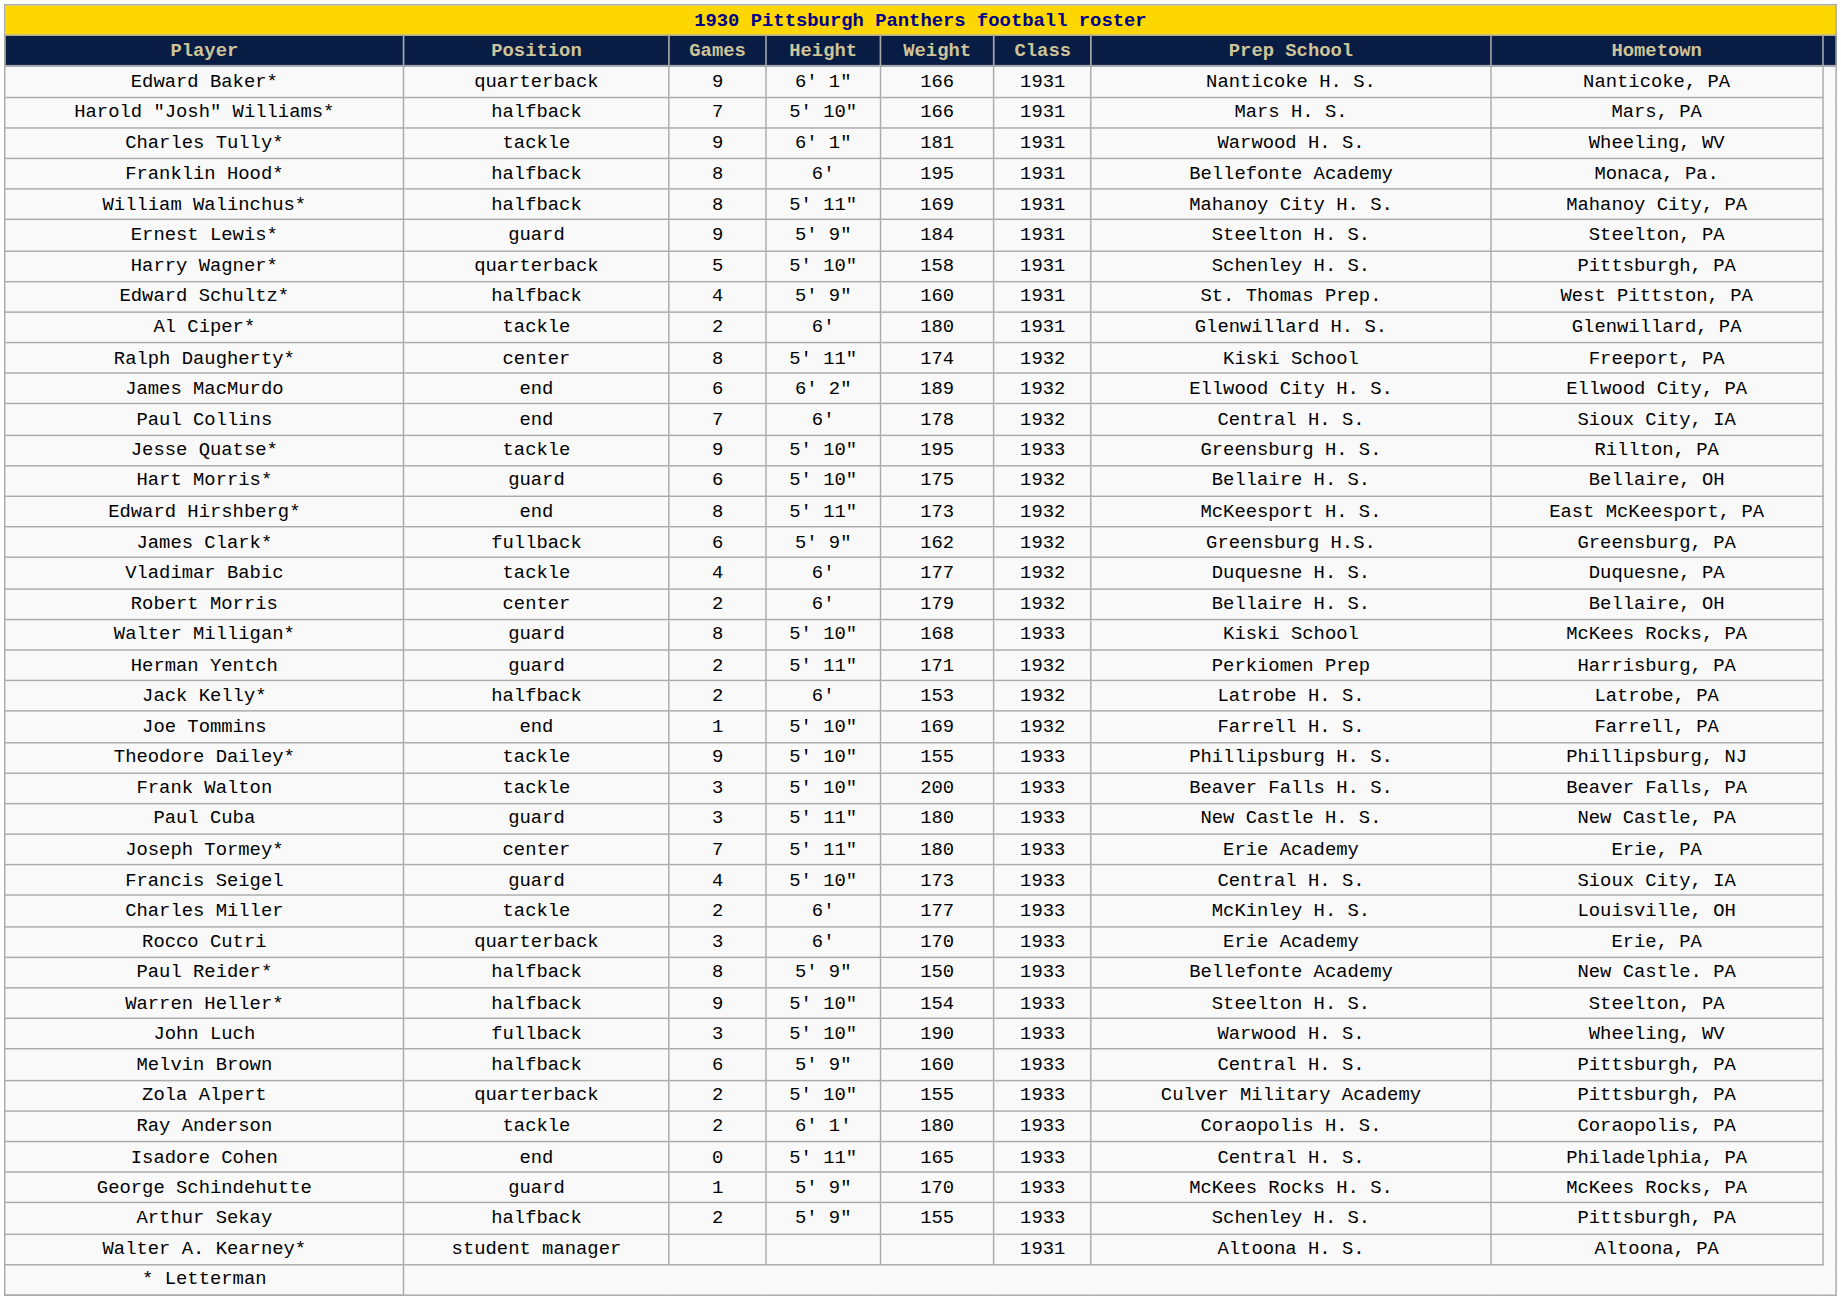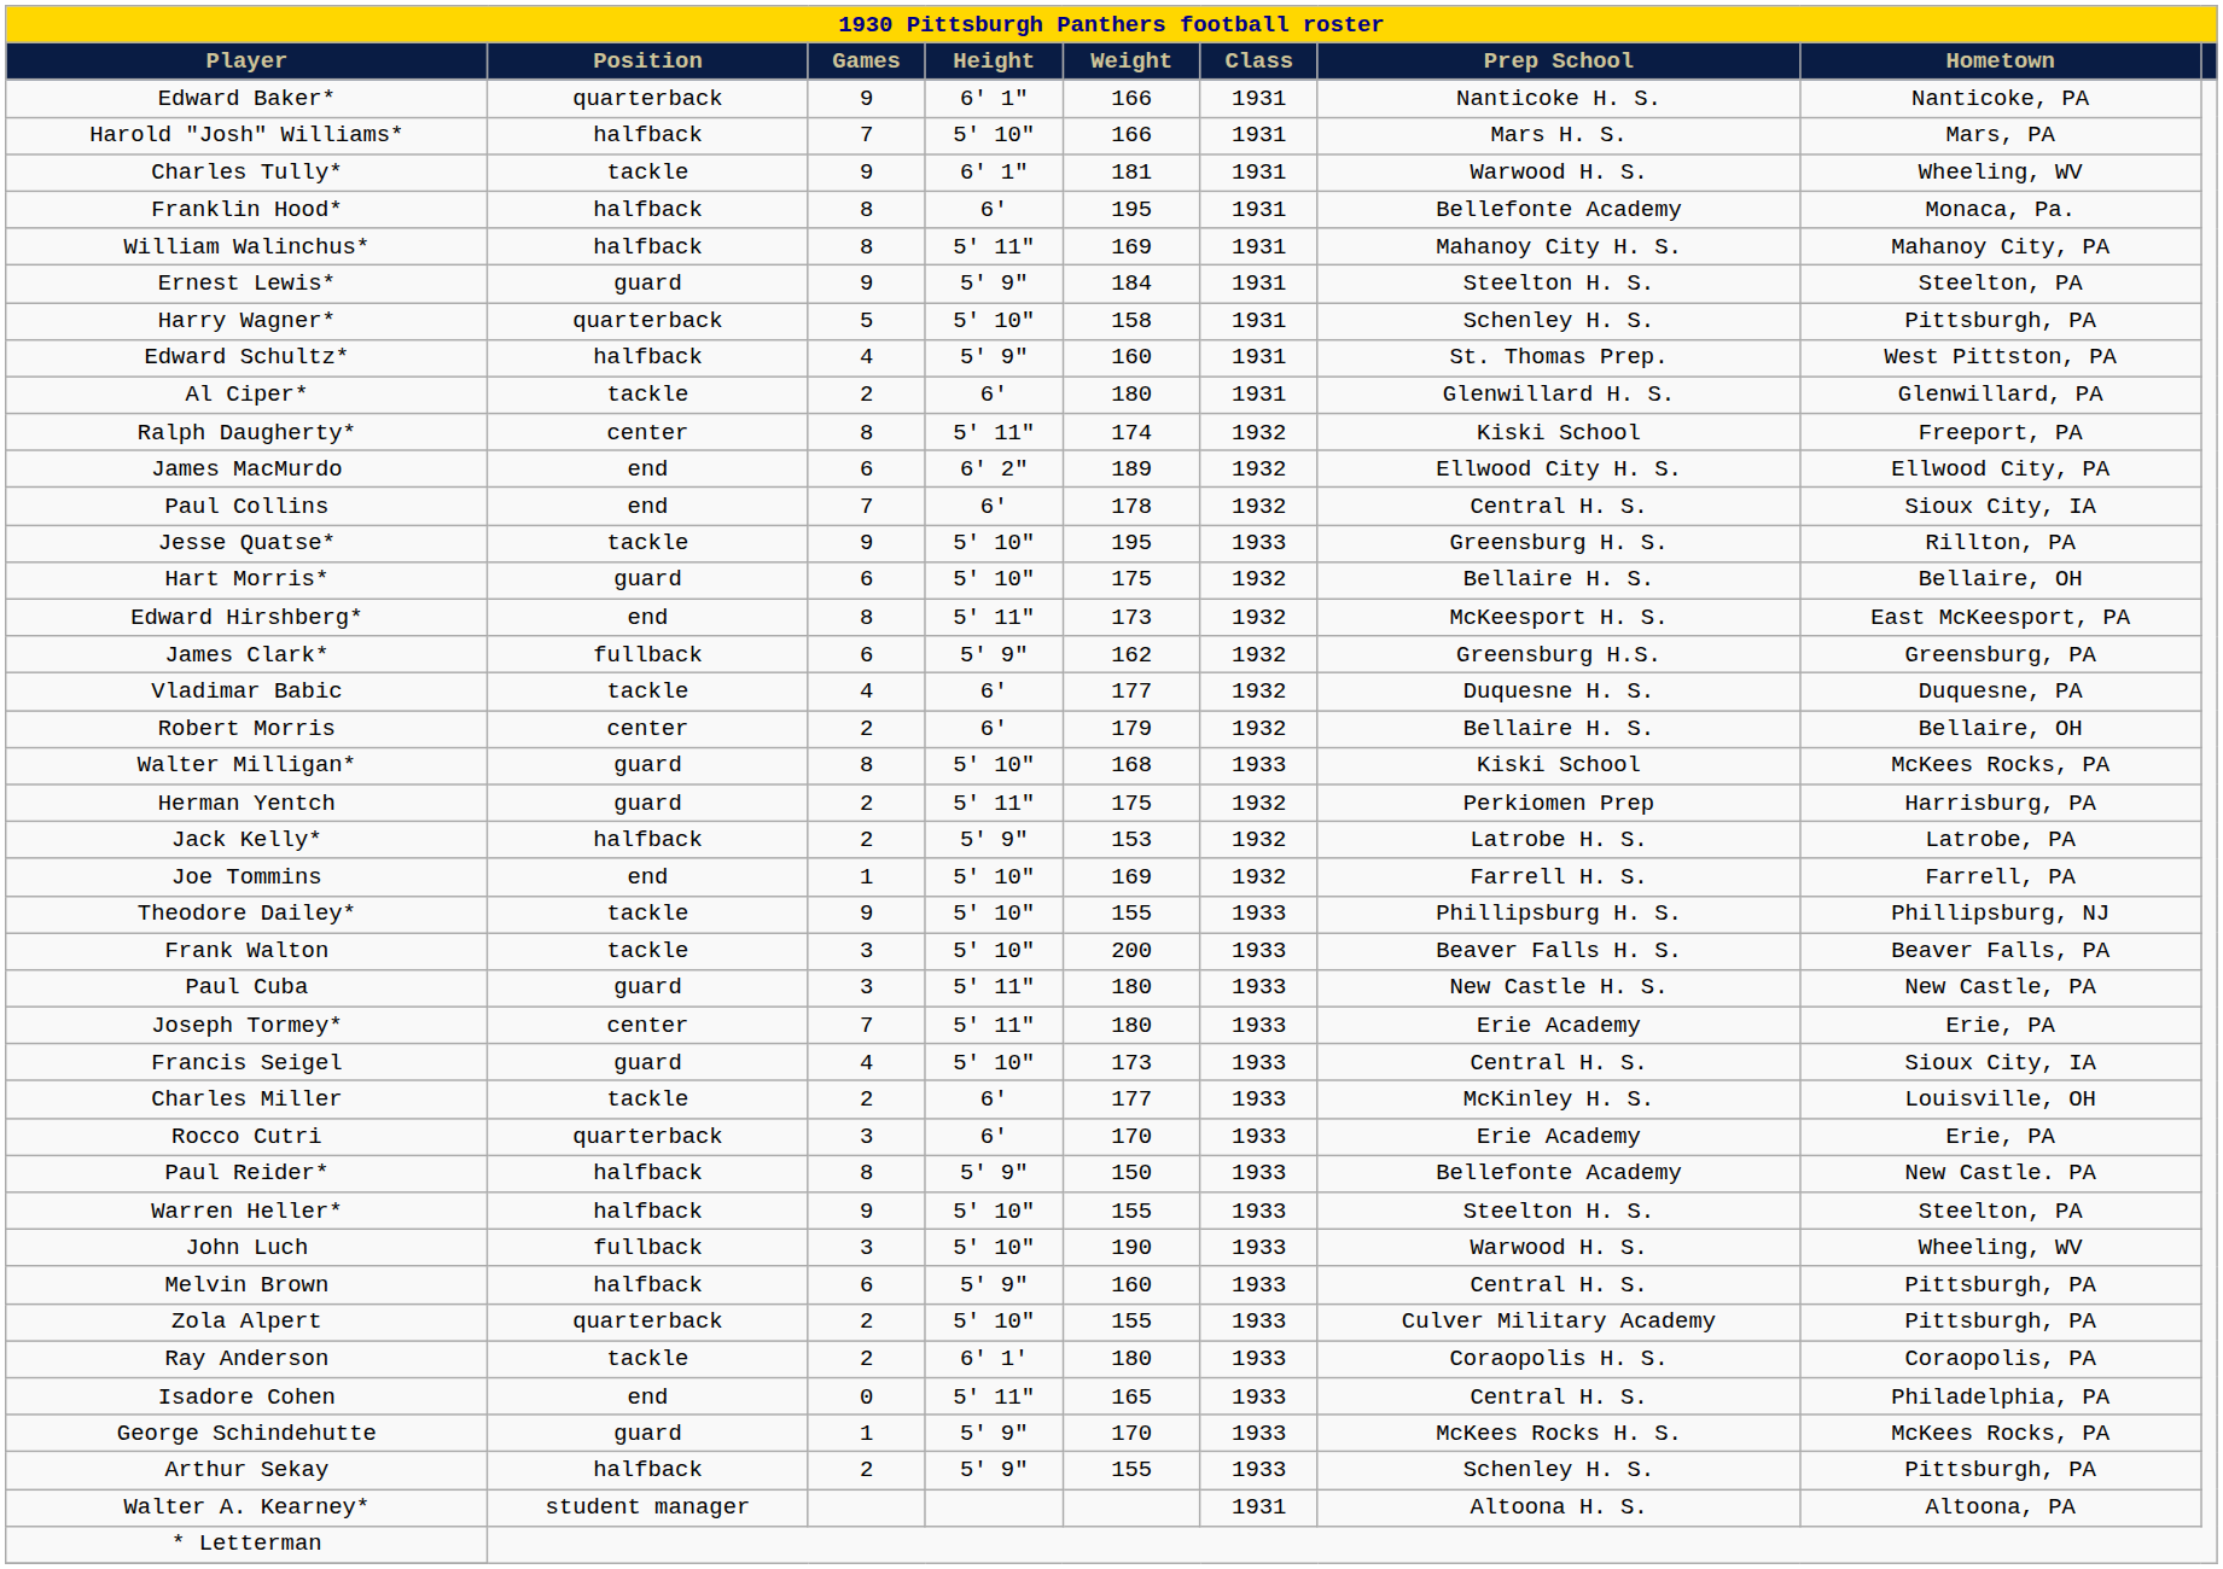 <table class="wikitable collapsible collapsed" style="margin: left; text-align:right; width:100%;">
 <tr>
 <th colspan="10" ; style="background:gold; color:darkblue; text-align: center;"><strong>1930 Pittsburgh Panthers football roster</strong></th>
 </tr>
 <tr align="center"  style="background:#091C44; color:#CEC499;">
 <td><strong>Player</strong></td>
 <td><strong>Position</strong></td>
 <td><strong>Games</strong></td>
 <td><strong>Height</strong></td>
 <td><strong>Weight</strong></td>
 <td><strong>Class</strong></td>
 <td><strong>Prep School</strong></td>
 <td><strong>Hometown</strong></td>
 <td></td>
 </tr>
 <tr align="center" bgcolor="">
 <td>Edward Baker*</td>
 <td>quarterback</td>
 <td>9</td>
 <td>6' 1"</td>
 <td>166</td>
 <td>1931</td>
 <td>Nanticoke H. S.</td>
 <td>Nanticoke, PA</td>
 </tr>
 <tr align="center" bgcolor="">
 <td>Harold "Josh" Williams*</td>
 <td>halfback</td>
 <td>7</td>
 <td>5' 10"</td>
 <td>166</td>
 <td>1931</td>
 <td>Mars H. S.</td>
 <td>Mars, PA</td>
 </tr>
 <tr align="center" bgcolor="">
 <td>Charles Tully*</td>
 <td>tackle</td>
 <td>9</td>
 <td>6' 1"</td>
 <td>181</td>
 <td>1931</td>
 <td>Warwood H. S.</td>
 <td>Wheeling, WV</td>
 </tr>
 <tr align="center" bgcolor="">
 <td>Franklin Hood*</td>
 <td>halfback</td>
 <td>8</td>
 <td>6'</td>
 <td>195</td>
 <td>1931</td>
 <td>Bellefonte Academy</td>
 <td>Monaca, Pa.</td>
 </tr>
 <tr align="center" bgcolor="">
 <td>William Walinchus*</td>
 <td>halfback</td>
 <td>8</td>
 <td>5' 11"</td>
 <td>169</td>
 <td>1931</td>
 <td>Mahanoy City H. S.</td>
 <td>Mahanoy City, PA</td>
 </tr>
 <tr align="center" bgcolor="">
 <td>Ernest Lewis*</td>
 <td>guard</td>
 <td>9</td>
 <td>5' 9"</td>
 <td>184</td>
 <td>1931</td>
 <td>Steelton H. S.</td>
 <td>Steelton, PA</td>
 </tr>
 <tr align="center" bgcolor="">
 <td>Harry Wagner*</td>
 <td>quarterback</td>
 <td>5</td>
 <td>5' 10"</td>
 <td>158</td>
 <td>1931</td>
 <td>Schenley H. S.</td>
 <td>Pittsburgh, PA</td>
 </tr>
 <tr align="center" bgcolor="">
 <td>Edward Schultz*</td>
 <td>halfback</td>
 <td>4</td>
 <td>5' 9"</td>
 <td>160</td>
 <td>1931</td>
 <td>St. Thomas Prep.</td>
 <td>West Pittston, PA</td>
 </tr>
 <tr align="center" bgcolor="">
 <td>Al Ciper*</td>
 <td>tackle</td>
 <td>2</td>
 <td>6'</td>
 <td>180</td>
 <td>1931</td>
 <td>Glenwillard H. S.</td>
 <td>Glenwillard, PA</td>
 </tr>
 <tr align="center" bgcolor="">
 <td>Ralph Daugherty*</td>
 <td>center</td>
 <td>8</td>
 <td>5' 11"</td>
 <td>174</td>
 <td>1932</td>
 <td>Kiski School</td>
 <td>Freeport, PA</td>
 </tr>
 <tr align="center" bgcolor="">
 <td>James MacMurdo</td>
 <td>end</td>
 <td>6</td>
 <td>6' 2"</td>
 <td>189</td>
 <td>1932</td>
 <td>Ellwood City H. S.</td>
 <td>Ellwood City, PA</td>
 </tr>
 <tr align="center" bgcolor="">
 <td>Paul Collins</td>
 <td>end</td>
 <td>7</td>
 <td>6'</td>
 <td>178</td>
 <td>1932</td>
 <td>Central H. S.</td>
 <td>Sioux City, IA</td>
 </tr>
 <tr align="center" bgcolor="">
 <td>Jesse Quatse*</td>
 <td>tackle</td>
 <td>9</td>
 <td>5' 10"</td>
 <td>195</td>
 <td>1933</td>
 <td>Greensburg H. S.</td>
 <td>Rillton, PA</td>
 </tr>
 <tr align="center" bgcolor="">
 <td>Hart Morris*</td>
 <td>guard</td>
 <td>6</td>
 <td>5' 10"</td>
 <td>175</td>
 <td>1932</td>
 <td>Bellaire H. S.</td>
 <td>Bellaire, OH</td>
 </tr>
 <tr align="center" bgcolor="">
 <td>Edward Hirshberg*</td>
 <td>end</td>
 <td>8</td>
 <td>5' 11"</td>
 <td>173</td>
 <td>1932</td>
 <td>McKeesport H. S.</td>
 <td>East McKeesport, PA</td>
 </tr>
 <tr align="center" bgcolor="">
 <td>James Clark*</td>
 <td>fullback</td>
 <td>6</td>
 <td>5' 9"</td>
 <td>162</td>
 <td>1932</td>
 <td>Greensburg H.S.</td>
 <td>Greensburg, PA</td>
 </tr>
 <tr align="center" bgcolor="">
 <td>Vladimar Babic</td>
 <td>tackle</td>
 <td>4</td>
 <td>6'</td>
 <td>177</td>
 <td>1932</td>
 <td>Duquesne H. S.</td>
 <td>Duquesne, PA</td>
 </tr>
 <tr align="center" bgcolor="">
 <td>Robert Morris</td>
 <td>center</td>
 <td>2</td>
 <td>6'</td>
 <td>179</td>
 <td>1932</td>
 <td>Bellaire H. S.</td>
 <td>Bellaire, OH</td>
 </tr>
 <tr align="center" bgcolor="">
 <td>Walter Milligan*</td>
 <td>guard</td>
 <td>8</td>
 <td>5' 10"</td>
 <td>168</td>
 <td>1933</td>
 <td>Kiski School</td>
 <td>McKees Rocks, PA</td>
 </tr>
 <tr align="center" bgcolor="">
 <td>Herman Yentch</td>
 <td>guard</td>
 <td>2</td>
 <td>5' 11"</td>
-<td>171</td>
+<td>175</td>
 <td>1932</td>
 <td>Perkiomen Prep</td>
 <td>Harrisburg, PA</td>
 </tr>
 <tr align="center" bgcolor="">
 <td>Jack Kelly*</td>
 <td>halfback</td>
 <td>2</td>
-<td>6'</td>
+<td>5' 9"</td>
 <td>153</td>
 <td>1932</td>
 <td>Latrobe H. S.</td>
 <td>Latrobe, PA</td>
 </tr>
 <tr align="center" bgcolor="">
 <td>Joe Tommins</td>
 <td>end</td>
 <td>1</td>
 <td>5' 10"</td>
 <td>169</td>
 <td>1932</td>
 <td>Farrell H. S.</td>
 <td>Farrell, PA</td>
 </tr>
 <tr align="center" bgcolor="">
 <td>Theodore Dailey*</td>
 <td>tackle</td>
 <td>9</td>
 <td>5' 10"</td>
 <td>155</td>
 <td>1933</td>
 <td>Phillipsburg H. S.</td>
 <td>Phillipsburg, NJ</td>
 </tr>
 <tr align="center" bgcolor="">
 <td>Frank  Walton</td>
 <td>tackle</td>
 <td>3</td>
 <td>5' 10"</td>
 <td>200</td>
 <td>1933</td>
 <td>Beaver Falls H. S.</td>
 <td>Beaver Falls, PA</td>
 </tr>
 <tr align="center" bgcolor="">
 <td>Paul Cuba</td>
 <td>guard</td>
 <td>3</td>
 <td>5' 11"</td>
 <td>180</td>
 <td>1933</td>
 <td>New Castle H. S.</td>
 <td>New Castle, PA</td>
 </tr>
 <tr align="center" bgcolor="">
 <td>Joseph Tormey*</td>
 <td>center</td>
 <td>7</td>
 <td>5' 11"</td>
 <td>180</td>
 <td>1933</td>
 <td>Erie Academy</td>
 <td>Erie, PA</td>
 </tr>
 <tr align="center" bgcolor="">
 <td>Francis Seigel</td>
 <td>guard</td>
 <td>4</td>
 <td>5' 10"</td>
 <td>173</td>
 <td>1933</td>
 <td>Central H. S.</td>
 <td>Sioux City, IA</td>
 </tr>
 <tr align="center" bgcolor="">
 <td>Charles Miller</td>
 <td>tackle</td>
 <td>2</td>
 <td>6'</td>
 <td>177</td>
 <td>1933</td>
 <td>McKinley H. S.</td>
 <td>Louisville, OH</td>
 </tr>
 <tr align="center" bgcolor="">
 <td>Rocco Cutri</td>
 <td>quarterback</td>
 <td>3</td>
 <td>6'</td>
 <td>170</td>
 <td>1933</td>
 <td>Erie Academy</td>
 <td>Erie, PA</td>
 </tr>
 <tr align="center" bgcolor="">
 <td>Paul Reider*</td>
 <td>halfback</td>
 <td>8</td>
 <td>5' 9"</td>
 <td>150</td>
 <td>1933</td>
 <td>Bellefonte Academy</td>
 <td>New Castle. PA</td>
 </tr>
 <tr align="center" bgcolor="">
 <td>Warren Heller*</td>
 <td>halfback</td>
 <td>9</td>
 <td>5' 10"</td>
-<td>154</td>
+<td>155</td>
 <td>1933</td>
 <td>Steelton H. S.</td>
 <td>Steelton, PA</td>
 </tr>
 <tr align="center" bgcolor="">
 <td>John Luch</td>
 <td>fullback</td>
 <td>3</td>
 <td>5' 10"</td>
 <td>190</td>
 <td>1933</td>
 <td>Warwood H. S.</td>
 <td>Wheeling, WV</td>
 </tr>
 <tr align="center" bgcolor="">
 <td>Melvin Brown</td>
 <td>halfback</td>
 <td>6</td>
 <td>5' 9"</td>
 <td>160</td>
 <td>1933</td>
 <td>Central H. S.</td>
 <td>Pittsburgh, PA</td>
 </tr>
 <tr align="center" bgcolor="">
 <td>Zola Alpert</td>
 <td>quarterback</td>
 <td>2</td>
 <td>5' 10"</td>
 <td>155</td>
 <td>1933</td>
 <td>Culver Military Academy</td>
 <td>Pittsburgh, PA</td>
 </tr>
 <tr align="center" bgcolor="">
 <td>Ray Anderson</td>
 <td>tackle</td>
 <td>2</td>
 <td>6' 1'</td>
 <td>180</td>
 <td>1933</td>
 <td>Coraopolis H. S.</td>
 <td>Coraopolis, PA</td>
 </tr>
 <tr align="center" bgcolor="">
 <td>Isadore Cohen</td>
 <td>end</td>
 <td>0</td>
 <td>5' 11"</td>
 <td>165</td>
 <td>1933</td>
 <td>Central H. S.</td>
 <td>Philadelphia, PA</td>
 </tr>
 <tr align="center" bgcolor="">
 <td>George Schindehutte</td>
 <td>guard</td>
 <td>1</td>
 <td>5' 9"</td>
 <td>170</td>
 <td>1933</td>
 <td>McKees Rocks H. S.</td>
 <td>McKees Rocks, PA</td>
 </tr>
 <tr align="center" bgcolor="">
 <td>Arthur Sekay</td>
 <td>halfback</td>
 <td>2</td>
 <td>5' 9"</td>
 <td>155</td>
 <td>1933</td>
 <td>Schenley H. S.</td>
 <td>Pittsburgh, PA</td>
 </tr>
 <tr align="center" bgcolor="">
 <td>Walter A. Kearney*</td>
 <td>student manager</td>
 <td></td>
 <td></td>
 <td></td>
 <td>1931</td>
 <td>Altoona H. S.</td>
 <td>Altoona, PA</td>
 </tr>
 <tr align="center" bgcolor="">
 <td>* Letterman</td>
 </tr>
 <tr align="center" bgcolor="">
 </tr>
 </table>
